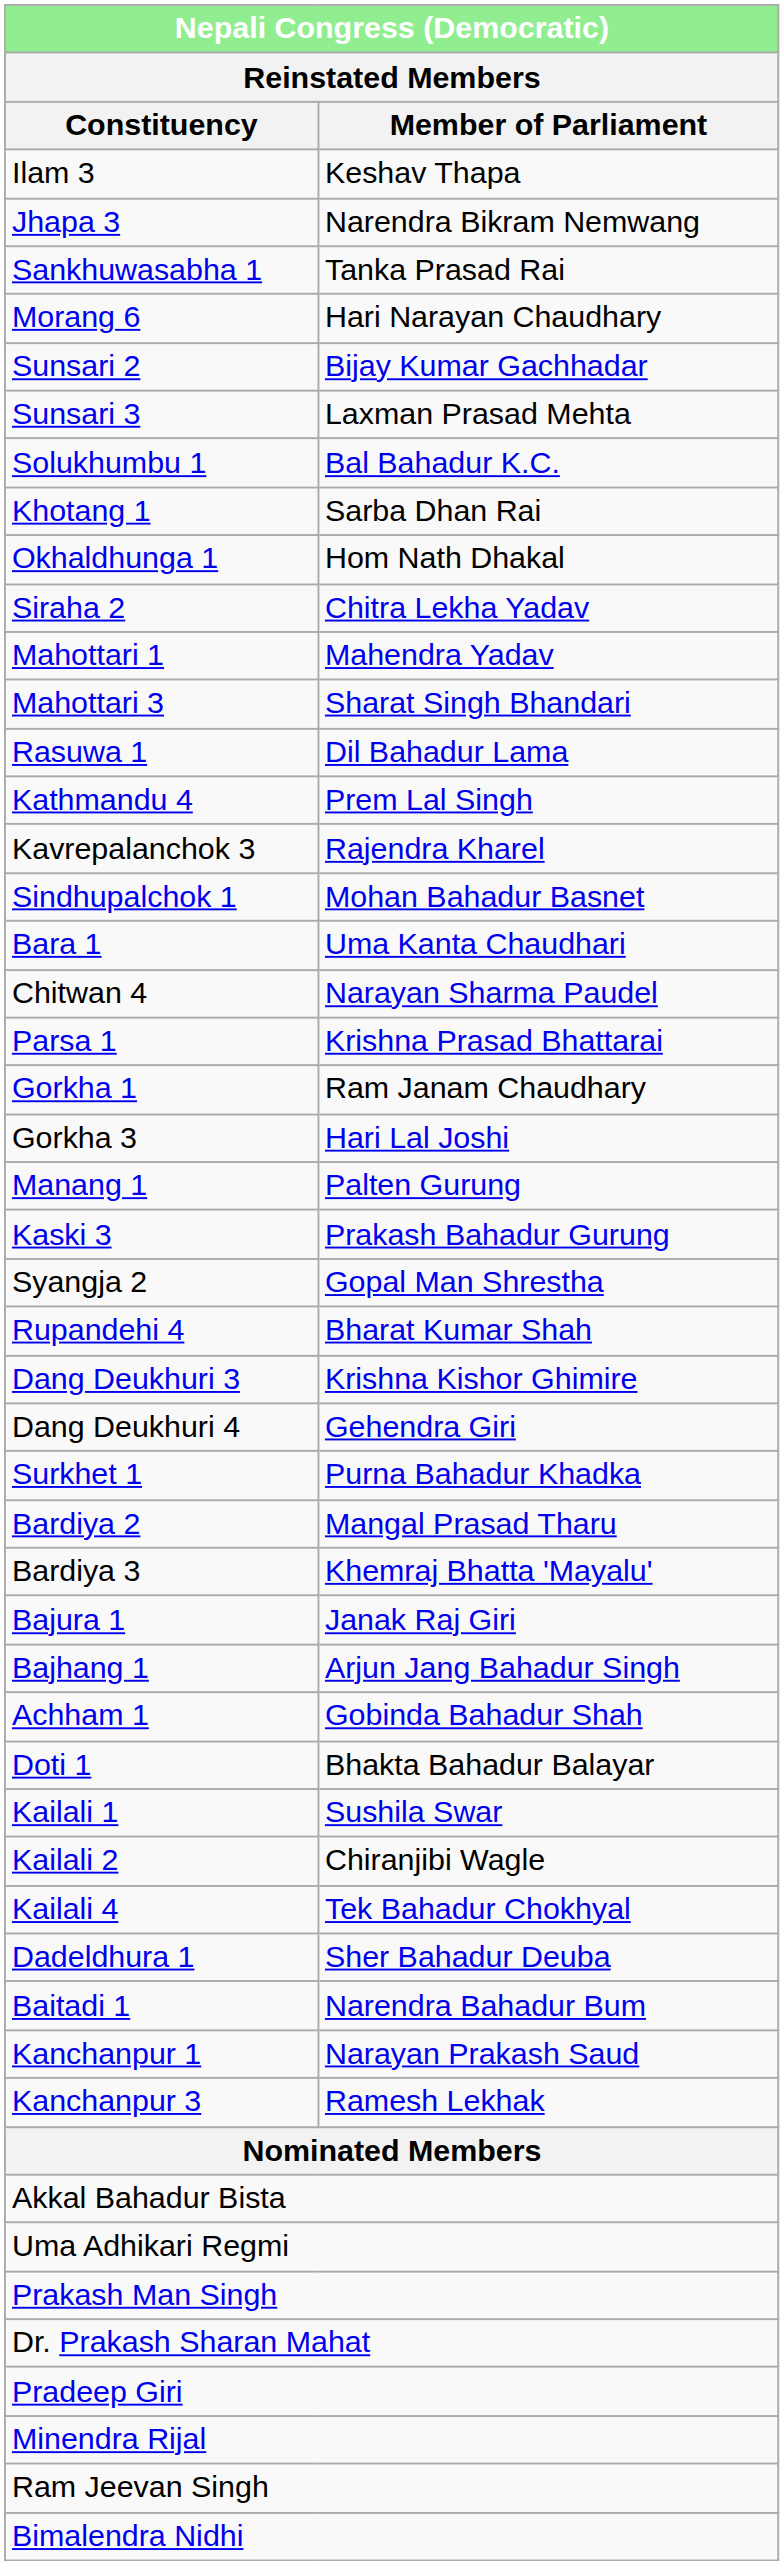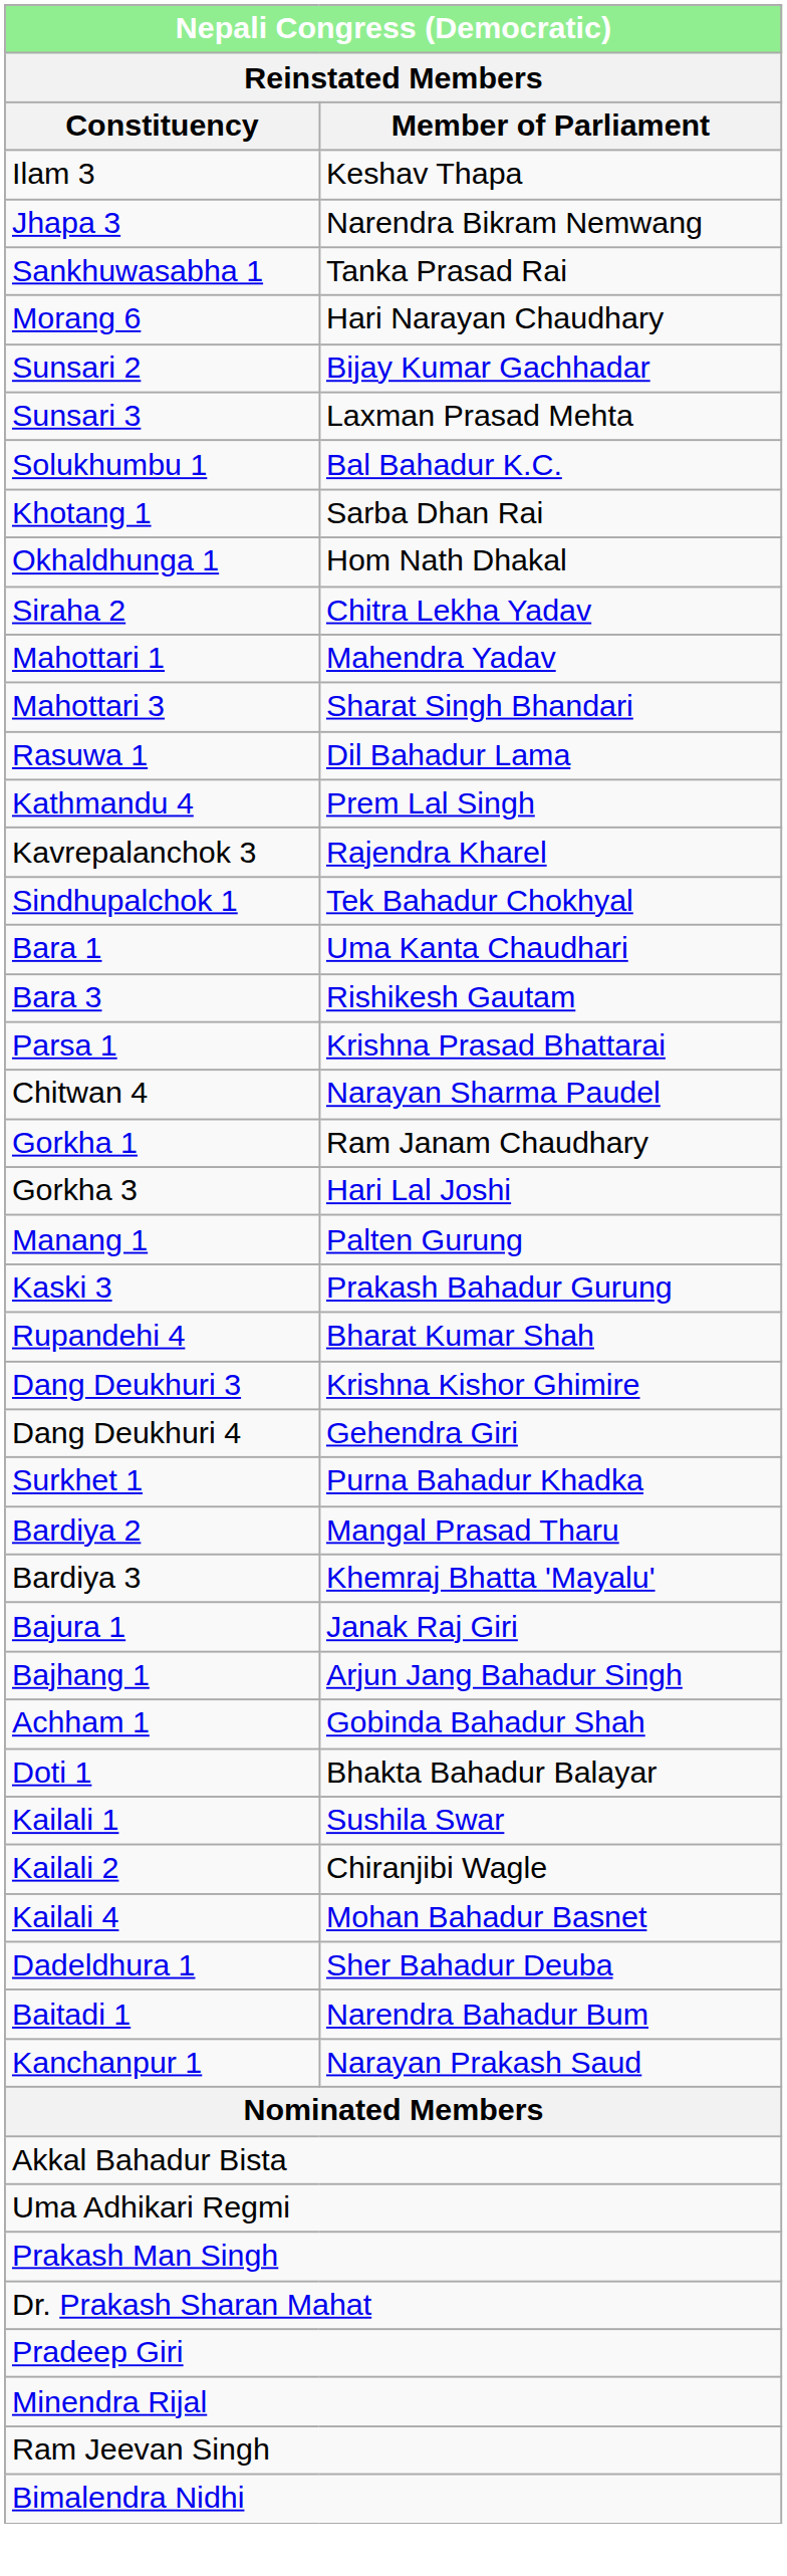 <table role="presentation" class="wikitable mw-collapsible mw-collapsed">
 <tr>
 <th colspan="2" style="width: 300pt; background:lightgreen; color: white;">Nepali Congress (Democratic)</th>
 </tr>
 <tr>
 <th colspan="2">Reinstated Members</th>
 </tr>
 <tr>
 <th>Constituency</th>
 <th>Member of Parliament</th>
 </tr>
 <tr>
 <td>Ilam 3</td>
 <td>Keshav Thapa</td>
 </tr>
 <tr>
 <td><a href='#'>Jhapa 3</a></td>
 <td>Narendra Bikram Nemwang</td>
 </tr>
 <tr>
 <td><a href='#'>Sankhuwasabha 1</a></td>
 <td>Tanka Prasad Rai</td>
 </tr>
 <tr>
 <td><a href='#'>Morang 6</a></td>
 <td>Hari Narayan Chaudhary</td>
 </tr>
 <tr>
 <td><a href='#'>Sunsari 2</a></td>
 <td><a href='#'>Bijay Kumar Gachhadar</a></td>
 </tr>
 <tr>
 <td><a href='#'>Sunsari 3</a></td>
 <td>Laxman Prasad Mehta</td>
 </tr>
 <tr>
 <td><a href='#'>Solukhumbu 1</a></td>
 <td><a href='#'>Bal Bahadur K.C.</a></td>
 </tr>
 <tr>
 <td><a href='#'>Khotang 1</a></td>
 <td>Sarba Dhan Rai</td>
 </tr>
 <tr>
 <td><a href='#'>Okhaldhunga 1</a></td>
 <td>Hom Nath Dhakal</td>
 </tr>
 <tr>
 <td><a href='#'>Siraha 2</a></td>
 <td><a href='#'>Chitra Lekha Yadav</a></td>
 </tr>
 <tr>
 <td><a href='#'>Mahottari 1</a></td>
 <td><a href='#'>Mahendra Yadav</a></td>
 </tr>
 <tr>
 <td><a href='#'>Mahottari 3</a></td>
 <td><a href='#'>Sharat Singh Bhandari</a></td>
 </tr>
 <tr>
 <td><a href='#'>Rasuwa 1</a></td>
 <td><a href='#'>Dil Bahadur Lama</a></td>
 </tr>
 <tr>
 <td><a href='#'>Kathmandu 4</a></td>
 <td><a href='#'>Prem Lal Singh</a></td>
 </tr>
 <tr>
 <td>Kavrepalanchok 3</td>
 <td><a href='#'>Rajendra Kharel</a></td>
 </tr>
 <tr>
 <td><a href='#'>Sindhupalchok 1</a></td>
-<td><a href='#'>Mohan Bahadur Basnet</a></td>
+<td><a href='#'>Tek Bahadur Chokhyal</a></td>
 </tr>
 <tr>
 <td><a href='#'>Bara 1</a></td>
 <td><a href='#'>Uma Kanta Chaudhari</a></td>
 </tr>
 <tr>
-<td>Chitwan 4</td>
-<td><a href='#'>Narayan Sharma Paudel</a></td>
+<td><a href='#'>Bara 3</a></td>
+<td><a href='#'>Rishikesh Gautam</a></td>
 </tr>
 <tr>
 <td><a href='#'>Parsa 1</a></td>
 <td><a href='#'>Krishna Prasad Bhattarai</a></td>
+</tr>
+<tr>
+<td>Chitwan 4</td>
+<td><a href='#'>Narayan Sharma Paudel</a></td>
 </tr>
 <tr>
 <td><a href='#'>Gorkha 1</a></td>
 <td>Ram Janam Chaudhary</td>
 </tr>
 <tr>
 <td>Gorkha 3</td>
 <td><a href='#'>Hari Lal Joshi</a></td>
 </tr>
 <tr>
 <td><a href='#'>Manang 1</a></td>
 <td><a href='#'>Palten Gurung</a></td>
 </tr>
 <tr>
 <td><a href='#'>Kaski 3</a></td>
 <td><a href='#'>Prakash Bahadur Gurung</a></td>
-</tr>
-<tr>
-<td>Syangja 2</td>
-<td><a href='#'>Gopal Man Shrestha</a></td>
 </tr>
 <tr>
 <td><a href='#'>Rupandehi 4</a></td>
 <td><a href='#'>Bharat Kumar Shah</a></td>
 </tr>
 <tr>
 <td><a href='#'>Dang Deukhuri 3</a></td>
 <td><a href='#'>Krishna Kishor Ghimire</a></td>
 </tr>
 <tr>
 <td>Dang Deukhuri 4</td>
 <td><a href='#'>Gehendra Giri</a></td>
 </tr>
 <tr>
 <td><a href='#'>Surkhet 1</a></td>
 <td><a href='#'>Purna Bahadur Khadka</a></td>
 </tr>
 <tr>
 <td><a href='#'>Bardiya 2</a></td>
 <td><a href='#'>Mangal Prasad Tharu</a></td>
 </tr>
 <tr>
 <td>Bardiya 3</td>
 <td><a href='#'>Khemraj Bhatta 'Mayalu'</a></td>
 </tr>
 <tr>
 <td><a href='#'>Bajura 1</a></td>
 <td><a href='#'>Janak Raj Giri</a></td>
 </tr>
 <tr>
 <td><a href='#'>Bajhang 1</a></td>
 <td><a href='#'>Arjun Jang Bahadur Singh</a></td>
 </tr>
 <tr>
 <td><a href='#'>Achham 1</a></td>
 <td><a href='#'>Gobinda Bahadur Shah</a></td>
 </tr>
 <tr>
 <td><a href='#'>Doti 1</a></td>
 <td>Bhakta Bahadur Balayar</td>
 </tr>
 <tr>
 <td><a href='#'>Kailali 1</a></td>
 <td><a href='#'>Sushila Swar</a></td>
 </tr>
 <tr>
 <td><a href='#'>Kailali 2</a></td>
 <td>Chiranjibi Wagle</td>
 </tr>
 <tr>
 <td><a href='#'>Kailali 4</a></td>
-<td><a href='#'>Tek Bahadur Chokhyal</a></td>
+<td><a href='#'>Mohan Bahadur Basnet</a></td>
 </tr>
 <tr>
 <td><a href='#'>Dadeldhura 1</a></td>
 <td><a href='#'>Sher Bahadur Deuba</a></td>
 </tr>
 <tr>
 <td><a href='#'>Baitadi 1</a></td>
 <td><a href='#'>Narendra Bahadur Bum</a></td>
 </tr>
 <tr>
 <td><a href='#'>Kanchanpur 1</a></td>
 <td><a href='#'>Narayan Prakash Saud</a></td>
-</tr>
-<tr>
-<td><a href='#'>Kanchanpur 3</a></td>
-<td><a href='#'>Ramesh Lekhak</a></td>
 </tr>
 <tr>
 <th colspan="2">Nominated Members</th>
 </tr>
 <tr>
 <td colspan="2">Akkal Bahadur Bista</td>
 </tr>
 <tr>
 <td colspan="2">Uma Adhikari Regmi</td>
 </tr>
 <tr>
 <td colspan="2"><a href='#'>Prakash Man Singh</a></td>
 </tr>
 <tr>
 <td colspan="2">Dr. <a href='#'>Prakash Sharan Mahat</a></td>
 </tr>
 <tr>
 <td colspan="2"><a href='#'>Pradeep Giri</a></td>
 </tr>
 <tr>
 <td colspan="2"><a href='#'>Minendra Rijal</a></td>
 </tr>
 <tr>
 <td colspan="2">Ram Jeevan Singh</td>
 </tr>
 <tr>
 <td colspan="2"><a href='#'>Bimalendra Nidhi</a></td>
 </tr>
 </table>
